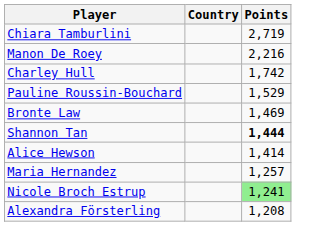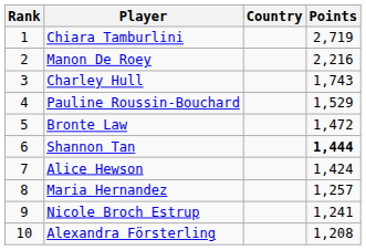 <table class="wikitable">
 <tr>
+<th>Rank</th>
 <th>Player</th>
 <th>Country</th>
 <th>Points</th>
 </tr>
 <tr>
+<td align=center>1</td>
 <td><a href='#'>Chiara Tamburlini</a></td>
 <td></td>
 <td align=center>2,719</td>
 </tr>
 <tr>
+<td align=center>2</td>
 <td><a href='#'>Manon De Roey</a></td>
 <td></td>
 <td align=center>2,216</td>
 </tr>
 <tr>
+<td align=center>3</td>
 <td><a href='#'>Charley Hull</a></td>
 <td></td>
-<td align=center>1,742</td>
+<td align=center>1,743</td>
 </tr>
 <tr>
+<td align=center>4</td>
 <td><a href='#'>Pauline Roussin-Bouchard</a></td>
 <td></td>
 <td align=center>1,529</td>
 </tr>
 <tr>
+<td align=center>5</td>
 <td><a href='#'>Bronte Law</a></td>
 <td></td>
-<td align=center>1,469</td>
+<td align=center>1,472</td>
 </tr>
 <tr>
+<td align=center>6</td>
 <td><a href='#'>Shannon Tan</a></td>
 <td></td>
 <td align=center><strong>1,444</strong></td>
 </tr>
 <tr>
+<td align=center>7</td>
 <td><a href='#'>Alice Hewson</a></td>
 <td></td>
-<td align=center>1,414</td>
+<td align=center>1,424</td>
 </tr>
 <tr>
+<td align=center>8</td>
 <td><a href='#'>Maria Hernandez</a></td>
 <td></td>
 <td align=center>1,257</td>
 </tr>
 <tr>
+<td align=center>9</td>
 <td><a href='#'>Nicole Broch Estrup</a></td>
 <td></td>
-<td align=center style="background: lightgreen;">1,241</td>
+<td align=center>1,241</td>
 </tr>
 <tr>
+<td align=center>10</td>
 <td><a href='#'>Alexandra Försterling</a></td>
 <td></td>
 <td align=center>1,208</td>
 </tr>
 </table>
